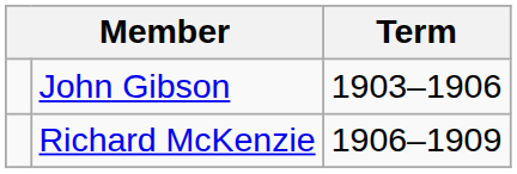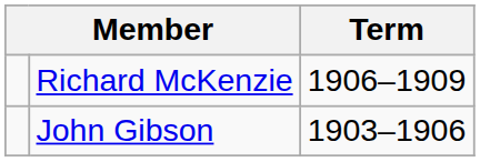 <table class="wikitable">
 <tr>
 <th colspan="2">Member</th>
 <th>Term</th>
 </tr>
 <tr>
 <td> </td>
+<td><a href='#'>Richard McKenzie</a></td>
+<td>1906–1909</td>
+</tr>
+<tr>
+<td> </td>
 <td><a href='#'>John Gibson</a></td>
 <td>1903–1906</td>
 </tr>
-<tr>
-<td> </td>
-<td><a href='#'>Richard McKenzie</a></td>
-<td>1906–1909</td>
-</tr>
 </table>
